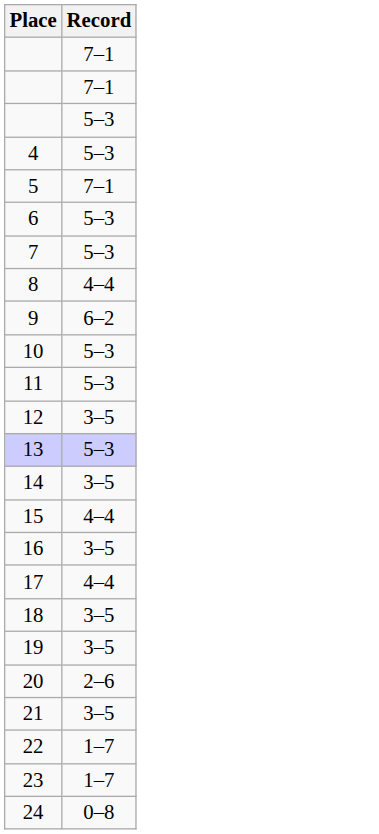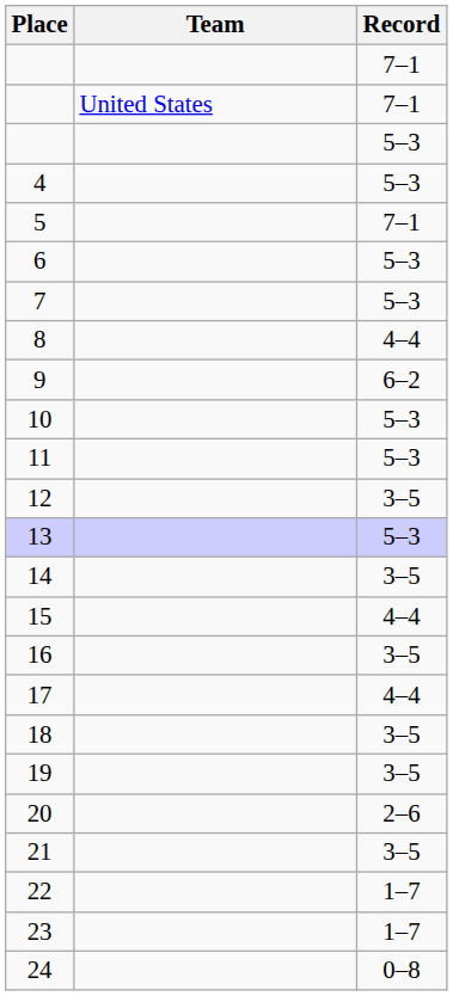 <table class="wikitable" style="text-align:center;">
 <tr>
 <th width="30">Place</th>
+<th width="175">Team</th>
 <th width="50">Record</th>
 </tr>
 <tr>
 <td></td>
+<td align="left"></td>
 <td>7–1</td>
 </tr>
 <tr>
 <td></td>
+<td align="left"> <a href='#'>United States</a></td>
 <td>7–1</td>
 </tr>
 <tr>
 <td></td>
+<td align="left"></td>
 <td>5–3</td>
 </tr>
 <tr>
 <td>4</td>
+<td align="left"></td>
 <td>5–3</td>
 </tr>
 <tr>
 <td>5</td>
+<td align="left"></td>
 <td>7–1</td>
 </tr>
 <tr>
 <td>6</td>
+<td align="left"></td>
 <td>5–3</td>
 </tr>
 <tr>
 <td>7</td>
+<td align="left"></td>
 <td>5–3</td>
 </tr>
 <tr>
 <td>8</td>
+<td align="left"></td>
 <td>4–4</td>
 </tr>
 <tr>
 <td>9</td>
+<td align="left"></td>
 <td>6–2</td>
 </tr>
 <tr>
 <td>10</td>
+<td align="left"></td>
 <td>5–3</td>
 </tr>
 <tr>
 <td>11</td>
+<td align="left"></td>
 <td>5–3</td>
 </tr>
 <tr>
 <td>12</td>
+<td align="left"></td>
 <td>3–5</td>
 </tr>
 <tr bgcolor="ccccff">
 <td>13</td>
+<td align="left"></td>
 <td>5–3</td>
 </tr>
 <tr>
 <td>14</td>
+<td align="left"></td>
 <td>3–5</td>
 </tr>
 <tr>
 <td>15</td>
+<td align="left"></td>
 <td>4–4</td>
 </tr>
 <tr>
 <td>16</td>
+<td align="left"></td>
 <td>3–5</td>
 </tr>
 <tr>
 <td>17</td>
+<td align="left"></td>
 <td>4–4</td>
 </tr>
 <tr>
 <td>18</td>
+<td align="left"></td>
 <td>3–5</td>
 </tr>
 <tr>
 <td>19</td>
+<td align="left"></td>
 <td>3–5</td>
 </tr>
 <tr>
 <td>20</td>
+<td align="left"></td>
 <td>2–6</td>
 </tr>
 <tr>
 <td>21</td>
+<td align="left"></td>
 <td>3–5</td>
 </tr>
 <tr>
 <td>22</td>
+<td align="left"></td>
 <td>1–7</td>
 </tr>
 <tr>
 <td>23</td>
+<td align="left"></td>
 <td>1–7</td>
 </tr>
 <tr>
 <td>24</td>
+<td align="left"></td>
 <td>0–8</td>
 </tr>
 </table>
